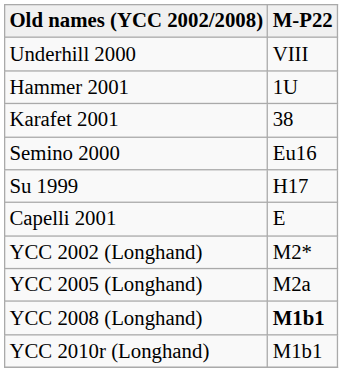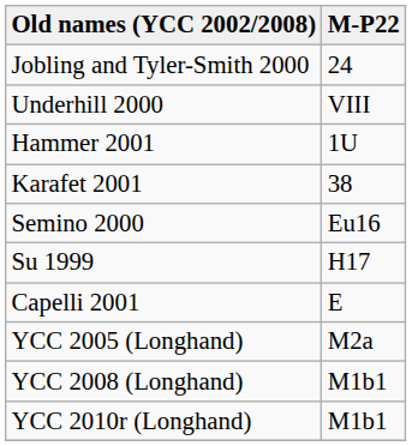 <table class="wikitable">
 <tr>
 <td align="right" style="background:#f0f0f0;"><strong>Old names (YCC 2002/2008)</strong></td>
 <td align="right" style="background:#f0f0f0;"><strong>M-P22</strong></td>
+</tr>
+<tr>
+<td>Jobling and Tyler-Smith 2000</td>
+<td>24</td>
 </tr>
 <tr>
 <td>Underhill 2000</td>
 <td>VIII</td>
 </tr>
 <tr>
 <td>Hammer 2001</td>
 <td>1U</td>
 </tr>
 <tr>
 <td>Karafet 2001</td>
 <td>38</td>
 </tr>
 <tr>
 <td>Semino 2000</td>
 <td>Eu16</td>
 </tr>
 <tr>
 <td>Su 1999</td>
 <td>H17</td>
 </tr>
 <tr>
 <td>Capelli 2001</td>
 <td>E</td>
 </tr>
 <tr>
-<td>YCC 2002 (Longhand)</td>
-<td>M2*</td>
-</tr>
-<tr>
 <td>YCC 2005 (Longhand)</td>
 <td>M2a</td>
 </tr>
 <tr>
 <td>YCC 2008 (Longhand)</td>
-<td><strong>M1b1</strong></td>
+<td>M1b1</td>
 </tr>
 <tr>
 <td>YCC 2010r (Longhand)</td>
 <td>M1b1</td>
 </tr>
 <tr>
 </tr>
 </table>
